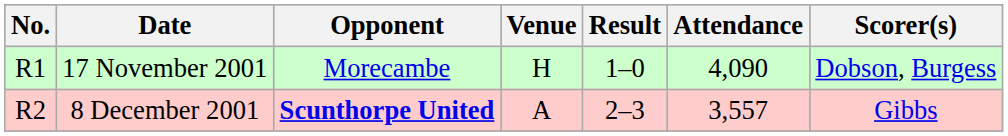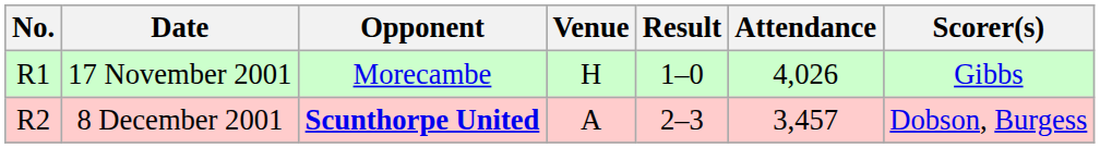 <table class="wikitable sortable" style="text-align:center;">
 <tr>
 <th>No.</th>
 <th>Date</th>
 <th>Opponent</th>
 <th>Venue</th>
 <th>Result</th>
 <th>Attendance</th>
 <th>Scorer(s)</th>
 </tr>
 <tr style="background:#cfc;">
 <td>R1</td>
 <td>17 November 2001</td>
 <td><a href='#'>Morecambe</a></td>
 <td>H</td>
 <td>1–0</td>
-<td>4,090</td>
-<td><a href='#'>Dobson</a>, <a href='#'>Burgess</a></td>
+<td>4,026</td>
+<td><a href='#'>Gibbs</a></td>
 </tr>
 <tr style="background:#fcc;">
 <td>R2</td>
 <td>8 December 2001</td>
 <td><strong><a href='#'>Scunthorpe United</a></strong></td>
 <td>A</td>
 <td>2–3</td>
-<td>3,557</td>
-<td><a href='#'>Gibbs</a></td>
+<td>3,457</td>
+<td><a href='#'>Dobson</a>, <a href='#'>Burgess</a></td>
 </tr>
 </table>
